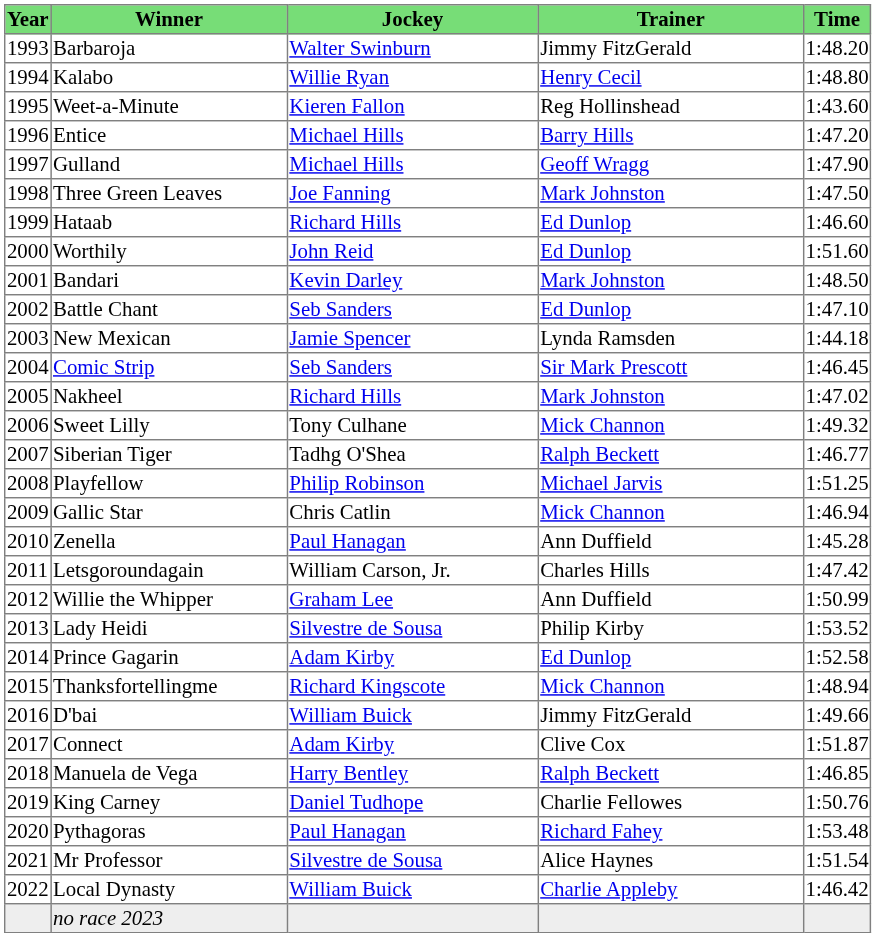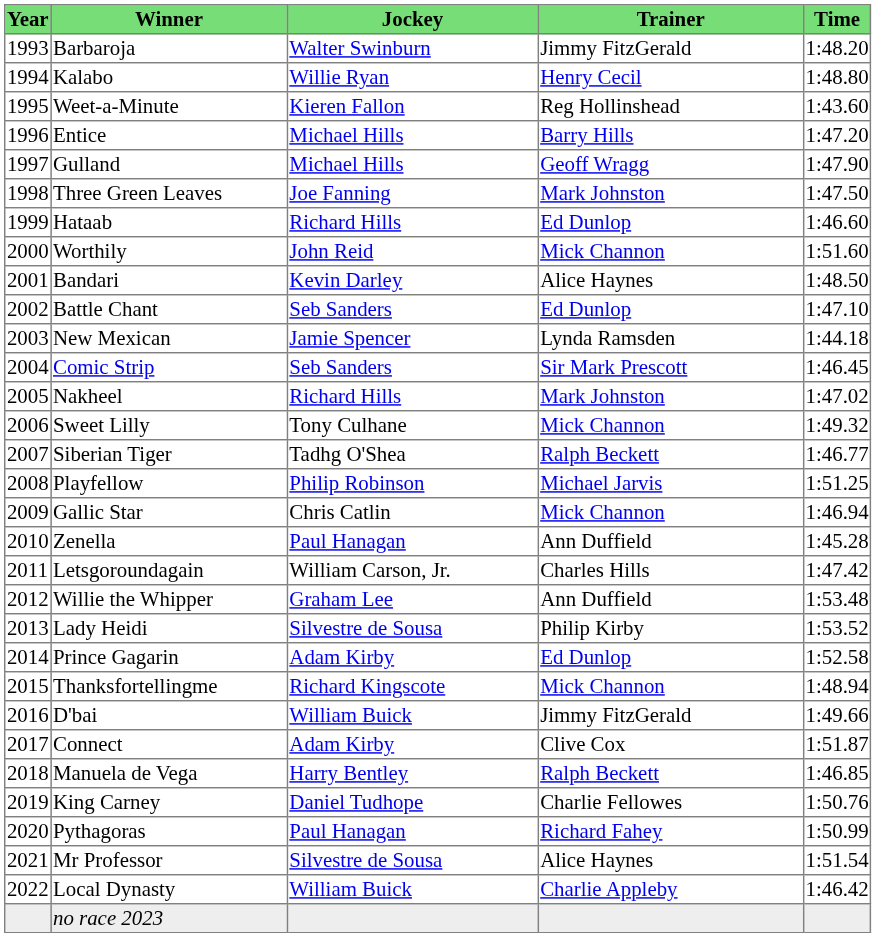 <table class = "sortable" | border="1" style="border-collapse: collapse; font-size:90%">
 <tr bgcolor="#77dd77" align="center">
 <th>Year</th>
 <th>Winner</th>
 <th>Jockey</th>
 <th>Trainer</th>
 <th>Time</th>
 </tr>
 <tr>
 <td>1993</td>
 <td width=160px>Barbaroja</td>
 <td width=170px><a href='#'>Walter Swinburn</a></td>
 <td width=180px>Jimmy FitzGerald</td>
 <td>1:48.20</td>
 </tr>
 <tr>
 <td>1994</td>
 <td>Kalabo</td>
 <td><a href='#'>Willie Ryan</a></td>
 <td><a href='#'>Henry Cecil</a></td>
 <td>1:48.80</td>
 </tr>
 <tr>
 <td>1995</td>
 <td>Weet-a-Minute</td>
 <td><a href='#'>Kieren Fallon</a></td>
 <td>Reg Hollinshead</td>
 <td>1:43.60</td>
 </tr>
 <tr>
 <td>1996</td>
 <td>Entice</td>
 <td><a href='#'>Michael Hills</a></td>
 <td><a href='#'>Barry Hills</a></td>
 <td>1:47.20</td>
 </tr>
 <tr>
 <td>1997</td>
 <td>Gulland</td>
 <td><a href='#'>Michael Hills</a></td>
 <td><a href='#'>Geoff Wragg</a></td>
 <td>1:47.90</td>
 </tr>
 <tr>
 <td>1998</td>
 <td>Three Green Leaves</td>
 <td><a href='#'>Joe Fanning</a></td>
 <td><a href='#'>Mark Johnston</a></td>
 <td>1:47.50</td>
 </tr>
 <tr>
 <td>1999</td>
 <td>Hataab</td>
 <td><a href='#'>Richard Hills</a></td>
 <td><a href='#'>Ed Dunlop</a></td>
 <td>1:46.60</td>
 </tr>
 <tr>
 <td>2000</td>
 <td>Worthily</td>
 <td><a href='#'>John Reid</a></td>
-<td><a href='#'>Ed Dunlop</a></td>
+<td><a href='#'>Mick Channon</a></td>
 <td>1:51.60</td>
 </tr>
 <tr>
 <td>2001</td>
 <td>Bandari</td>
 <td><a href='#'>Kevin Darley</a></td>
-<td><a href='#'>Mark Johnston</a></td>
+<td>Alice Haynes</td>
 <td>1:48.50</td>
 </tr>
 <tr>
 <td>2002</td>
 <td>Battle Chant</td>
 <td><a href='#'>Seb Sanders</a></td>
 <td><a href='#'>Ed Dunlop</a></td>
 <td>1:47.10</td>
 </tr>
 <tr>
 <td>2003</td>
 <td>New Mexican </td>
 <td><a href='#'>Jamie Spencer</a></td>
 <td>Lynda Ramsden</td>
 <td>1:44.18</td>
 </tr>
 <tr>
 <td>2004</td>
 <td><a href='#'>Comic Strip</a> </td>
 <td><a href='#'>Seb Sanders</a></td>
 <td><a href='#'>Sir Mark Prescott</a></td>
 <td>1:46.45</td>
 </tr>
 <tr>
 <td>2005</td>
 <td>Nakheel</td>
 <td><a href='#'>Richard Hills</a></td>
 <td><a href='#'>Mark Johnston</a></td>
 <td>1:47.02</td>
 </tr>
 <tr>
 <td>2006</td>
 <td>Sweet Lilly</td>
 <td>Tony Culhane</td>
 <td><a href='#'>Mick Channon</a></td>
 <td>1:49.32</td>
 </tr>
 <tr>
 <td>2007</td>
 <td>Siberian Tiger</td>
 <td>Tadhg O'Shea</td>
 <td><a href='#'>Ralph Beckett</a></td>
 <td>1:46.77</td>
 </tr>
 <tr>
 <td>2008</td>
 <td>Playfellow</td>
 <td><a href='#'>Philip Robinson</a></td>
 <td><a href='#'>Michael Jarvis</a></td>
 <td>1:51.25</td>
 </tr>
 <tr>
 <td>2009</td>
 <td>Gallic Star</td>
 <td>Chris Catlin</td>
 <td><a href='#'>Mick Channon</a></td>
 <td>1:46.94</td>
 </tr>
 <tr>
 <td>2010</td>
 <td>Zenella</td>
 <td><a href='#'>Paul Hanagan</a></td>
 <td>Ann Duffield</td>
 <td>1:45.28</td>
 </tr>
 <tr>
 <td>2011</td>
 <td>Letsgoroundagain</td>
 <td>William Carson, Jr.</td>
 <td>Charles Hills</td>
 <td>1:47.42</td>
 </tr>
 <tr>
 <td>2012</td>
 <td>Willie the Whipper</td>
 <td><a href='#'>Graham Lee</a></td>
 <td>Ann Duffield</td>
-<td>1:50.99</td>
+<td>1:53.48</td>
 </tr>
 <tr>
 <td>2013</td>
 <td>Lady Heidi</td>
 <td><a href='#'>Silvestre de Sousa</a></td>
 <td>Philip Kirby</td>
 <td>1:53.52</td>
 </tr>
 <tr>
 <td>2014</td>
 <td>Prince Gagarin</td>
 <td><a href='#'>Adam Kirby</a></td>
 <td><a href='#'>Ed Dunlop</a></td>
 <td>1:52.58</td>
 </tr>
 <tr>
 <td>2015</td>
 <td>Thanksfortellingme</td>
 <td><a href='#'>Richard Kingscote</a></td>
 <td><a href='#'>Mick Channon</a></td>
 <td>1:48.94</td>
 </tr>
 <tr>
 <td>2016</td>
 <td>D'bai</td>
 <td><a href='#'>William Buick</a></td>
 <td width=180px>Jimmy FitzGerald</td>
 <td>1:49.66</td>
 </tr>
 <tr>
 <td>2017</td>
 <td>Connect</td>
 <td><a href='#'>Adam Kirby</a></td>
 <td>Clive Cox</td>
 <td>1:51.87</td>
 </tr>
 <tr>
 <td>2018</td>
 <td>Manuela de Vega</td>
 <td><a href='#'>Harry Bentley</a></td>
 <td><a href='#'>Ralph Beckett</a></td>
 <td>1:46.85</td>
 </tr>
 <tr>
 <td>2019</td>
 <td>King Carney</td>
 <td><a href='#'>Daniel Tudhope</a></td>
 <td>Charlie Fellowes</td>
 <td>1:50.76</td>
 </tr>
 <tr>
 <td>2020</td>
 <td>Pythagoras</td>
 <td><a href='#'>Paul Hanagan</a></td>
 <td><a href='#'>Richard Fahey</a></td>
-<td>1:53.48</td>
+<td>1:50.99</td>
 </tr>
 <tr>
 <td>2021</td>
 <td>Mr Professor</td>
 <td><a href='#'>Silvestre de Sousa</a></td>
 <td>Alice Haynes</td>
 <td>1:51.54</td>
 </tr>
 <tr>
 <td>2022</td>
 <td>Local Dynasty</td>
 <td><a href='#'>William Buick</a></td>
 <td><a href='#'>Charlie Appleby</a></td>
 <td>1:46.42</td>
 </tr>
 <tr bgcolor="#eeeeee">
 <td data-sort-value="2023"></td>
 <td><em>no race 2023</em> </td>
 <td></td>
 <td></td>
 <td></td>
 </tr>
 </table>
